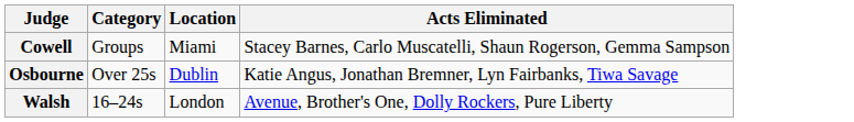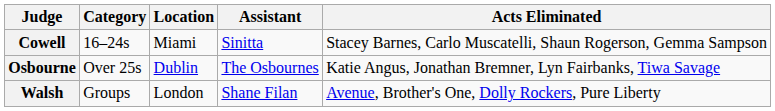 <table class="wikitable plainrowheaders">
 <tr>
 <th>Judge</th>
 <th>Category</th>
 <th>Location</th>
+<th>Assistant</th>
 <th>Acts Eliminated</th>
 </tr>
 <tr>
 <th scope="row">Cowell</th>
-<td>Groups</td>
+<td>16–24s</td>
 <td>Miami</td>
+<td><a href='#'>Sinitta</a></td>
 <td>Stacey Barnes, Carlo Muscatelli, Shaun Rogerson, Gemma Sampson</td>
 </tr>
 <tr>
 <th scope="row">Osbourne</th>
 <td>Over 25s</td>
 <td><a href='#'>Dublin</a></td>
+<td><a href='#'>The Osbournes</a></td>
 <td>Katie Angus, Jonathan Bremner, Lyn Fairbanks, <a href='#'>Tiwa Savage</a></td>
 </tr>
 <tr>
 <th scope="row">Walsh</th>
-<td>16–24s</td>
+<td>Groups</td>
 <td>London</td>
+<td><a href='#'>Shane Filan</a></td>
 <td><a href='#'>Avenue</a>, Brother's One, <a href='#'>Dolly Rockers</a>, Pure Liberty</td>
 </tr>
 </table>
